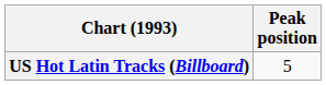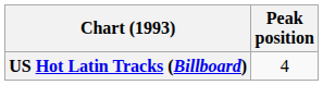 <table class="wikitable plainrowheaders" style="text-align:center">
 <tr>
 <th scope="col">Chart (1993)</th>
 <th scope="col">Peak<br>position</th>
 </tr>
 <tr>
 <th scope="row">US <a href='#'>Hot Latin Tracks</a> (<em><a href='#'>Billboard</a></em>)</th>
-<td>5</td>
+<td>4</td>
 </tr>
 </table>
